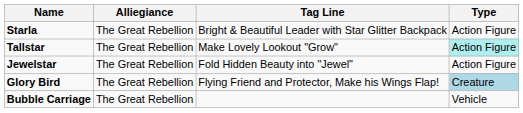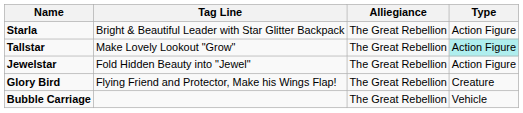 <table class="wikitable">
 <tr>
 <th>Name</th>
+<th>Tag Line</th>
 <th>Alliegiance</th>
-<th>Tag Line</th>
 <th>Type</th>
 </tr>
 <tr>
 <td><strong>Starla</strong></td>
+<td>Bright & Beautiful Leader with Star Glitter Backpack</td>
 <td>The Great Rebellion</td>
-<td>Bright & Beautiful Leader with Star Glitter Backpack</td>
 <td>Action Figure</td>
 </tr>
 <tr>
 <td><strong>Tallstar</strong></td>
+<td>Make Lovely Lookout "Grow"</td>
 <td>The Great Rebellion</td>
-<td>Make Lovely Lookout "Grow"</td>
 <td style="background: paleturquoise;">Action Figure</td>
 </tr>
 <tr>
 <td><strong>Jewelstar</strong></td>
+<td>Fold Hidden Beauty into "Jewel"</td>
 <td>The Great Rebellion</td>
-<td>Fold Hidden Beauty into "Jewel"</td>
 <td>Action Figure</td>
 </tr>
 <tr>
 <td><strong>Glory Bird</strong></td>
+<td>Flying Friend and Protector, Make his Wings Flap!</td>
 <td>The Great Rebellion</td>
-<td>Flying Friend and Protector, Make his Wings Flap!</td>
-<td style="background: lightblue;">Creature</td>
+<td>Creature</td>
 </tr>
 <tr>
 <td><strong>Bubble Carriage</strong></td>
+<td></td>
 <td>The Great Rebellion</td>
-<td></td>
 <td>Vehicle</td>
 </tr>
 </table>
